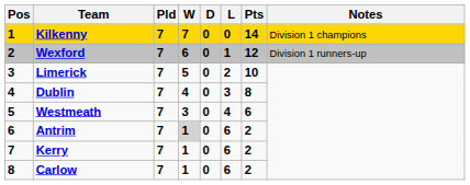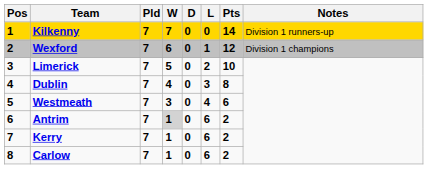 <table class="wikitable" style="text-align: centre;">
 <tr>
 <th width=20>Pos</th>
 <th width=150>Team</th>
 <th width=20>Pld</th>
 <th width=20>W</th>
 <th width=20>D</th>
 <th width=20>L</th>
 <th width=20>Pts</th>
 <th width=250>Notes</th>
 </tr>
 <tr style="background:gold;">
 <td><strong>1</strong></td>
 <td align=left><strong> <a href='#'>Kilkenny</a> </strong></td>
 <td><strong>7</strong></td>
 <td><strong>7</strong></td>
 <td><strong>0</strong></td>
 <td><strong>0</strong></td>
 <td><strong>14</strong></td>
-<td><small>Division 1 champions</small></td>
+<td><small>Division 1 runners-up</small></td>
 </tr>
 <tr style="background:silver;">
 <td><strong>2</strong></td>
 <td align=left><strong> <a href='#'>Wexford</a> </strong></td>
 <td><strong>7</strong></td>
 <td><strong>6</strong></td>
 <td><strong>0</strong></td>
 <td><strong>1</strong></td>
 <td><strong>12</strong></td>
-<td><small>Division 1 runners-up</small></td>
+<td><small>Division 1 champions</small></td>
 </tr>
 <tr>
 <td><strong>3</strong></td>
 <td align=left><strong> <a href='#'>Limerick</a> </strong></td>
 <td><strong>7</strong></td>
 <td><strong>5</strong></td>
 <td><strong>0</strong></td>
 <td><strong>2</strong></td>
 <td><strong>10</strong></td>
 </tr>
 <tr>
 <td><strong>4</strong></td>
 <td align=left><strong> <a href='#'>Dublin</a> </strong></td>
 <td><strong>7</strong></td>
 <td><strong>4</strong></td>
 <td><strong>0</strong></td>
 <td><strong>3</strong></td>
 <td><strong>8</strong></td>
 </tr>
 <tr>
 <td><strong>5</strong></td>
 <td align=left><strong> <a href='#'>Westmeath</a> </strong></td>
 <td><strong>7</strong></td>
 <td><strong>3</strong></td>
 <td><strong>0</strong></td>
 <td><strong>4</strong></td>
 <td><strong>6</strong></td>
 </tr>
 <tr>
 <td><strong>6</strong></td>
 <td align=left><strong> <a href='#'>Antrim</a> </strong></td>
 <td><strong>7</strong></td>
 <td style="background: lightgrey;"><strong>1</strong></td>
 <td><strong>0</strong></td>
 <td><strong>6</strong></td>
 <td><strong>2</strong></td>
 </tr>
 <tr>
 <td><strong>7</strong></td>
 <td align=left><strong> <a href='#'>Kerry</a> </strong></td>
 <td><strong>7</strong></td>
 <td><strong>1</strong></td>
 <td><strong>0</strong></td>
 <td><strong>6</strong></td>
 <td><strong>2</strong></td>
 </tr>
 <tr>
 <td><strong>8</strong></td>
 <td align=left><strong> <a href='#'>Carlow</a> </strong></td>
 <td><strong>7</strong></td>
 <td><strong>1</strong></td>
 <td><strong>0</strong></td>
 <td><strong>6</strong></td>
 <td><strong>2</strong></td>
 </tr>
 </table>
